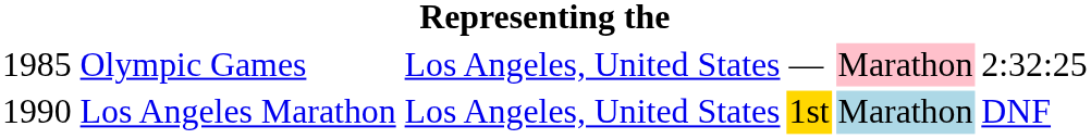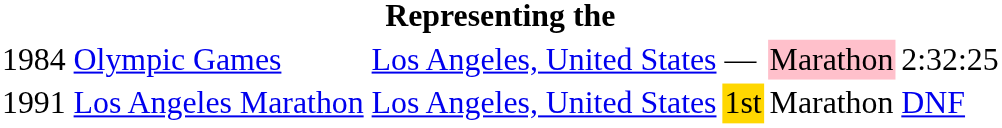 <table>
 <tr>
 <th colspan="6">Representing the </th>
 </tr>
 <tr>
-<td>1985</td>
+<td>1984</td>
 <td><a href='#'>Olympic Games</a></td>
 <td><a href='#'>Los Angeles, United States</a></td>
 <td>—</td>
 <td style="background: pink;">Marathon</td>
 <td>2:32:25</td>
 </tr>
 <tr>
-<td>1990</td>
+<td>1991</td>
 <td><a href='#'>Los Angeles Marathon</a></td>
 <td><a href='#'>Los Angeles, United States</a></td>
 <td bgcolor=gold>1st</td>
-<td style="background: lightblue;">Marathon</td>
+<td>Marathon</td>
 <td><a href='#'>DNF</a></td>
 </tr>
 </table>
